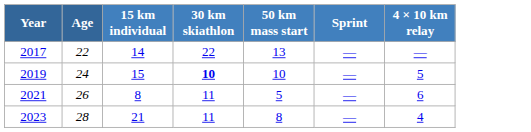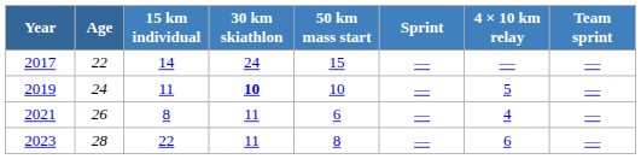 <table class="wikitable" style="font-size:95%; text-align:center; border:grey solid 1px; border-collapse:collapse; background:#ffffff;">
 <tr>
 <th style="background-color:#369; color:white; width:60px;"> Year </th>
 <th style="background-color:#369; color:white; width:40px;"> Age </th>
 <th style="background-color:#4180be; color:white; width:75px;"> 15 km <br> individual </th>
 <th style="background-color:#4180be; color:white; width:75px;"> 30 km <br> skiathlon </th>
 <th style="background-color:#4180be; color:white; width:75px;"> 50 km <br> mass start </th>
 <th style="background-color:#4180be; color:white; width:75px;"> Sprint </th>
 <th style="background-color:#4180be; color:white; width:75px;"> 4 × 10 km <br> relay </th>
+<th style="background-color:#4180be; color:white; width:75px;"> Team <br> sprint </th>
 </tr>
 <tr>
 <td><a href='#'>2017</a></td>
 <td><em>22</em></td>
 <td><a href='#'>14</a></td>
-<td><a href='#'>22</a></td>
-<td><a href='#'>13</a></td>
+<td><a href='#'>24</a></td>
+<td><a href='#'>15</a></td>
+<td><a href='#'>—</a></td>
 <td><a href='#'>—</a></td>
 <td><a href='#'>—</a></td>
 </tr>
 <tr>
 <td><a href='#'>2019</a></td>
 <td><em>24</em></td>
-<td><a href='#'>15</a></td>
+<td><a href='#'>11</a></td>
 <td><strong><a href='#'>10</a></strong></td>
 <td><a href='#'>10</a></td>
 <td><a href='#'>—</a></td>
 <td><a href='#'>5</a></td>
+<td><a href='#'>—</a></td>
 </tr>
 <tr>
 <td><a href='#'>2021</a></td>
 <td><em>26</em></td>
 <td><a href='#'>8</a></td>
 <td><a href='#'>11</a></td>
-<td><a href='#'>5</a></td>
+<td><a href='#'>6</a></td>
 <td><a href='#'>—</a></td>
-<td><a href='#'>6</a></td>
+<td><a href='#'>4</a></td>
+<td><a href='#'>—</a></td>
 </tr>
 <tr>
 <td><a href='#'>2023</a></td>
 <td><em>28</em></td>
-<td><a href='#'>21</a></td>
+<td><a href='#'>22</a></td>
 <td><a href='#'>11</a></td>
 <td><a href='#'>8</a></td>
 <td><a href='#'>—</a></td>
-<td><a href='#'>4</a></td>
+<td><a href='#'>6</a></td>
+<td><a href='#'>—</a></td>
 </tr>
 </table>
